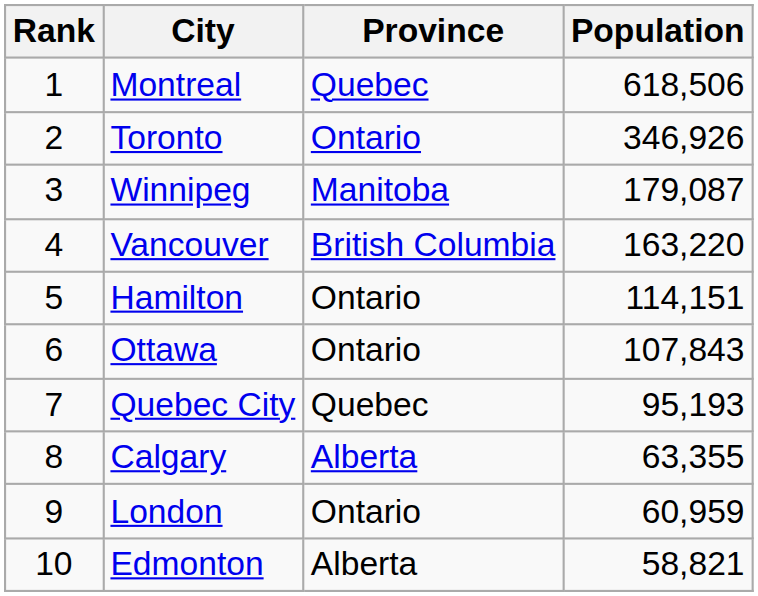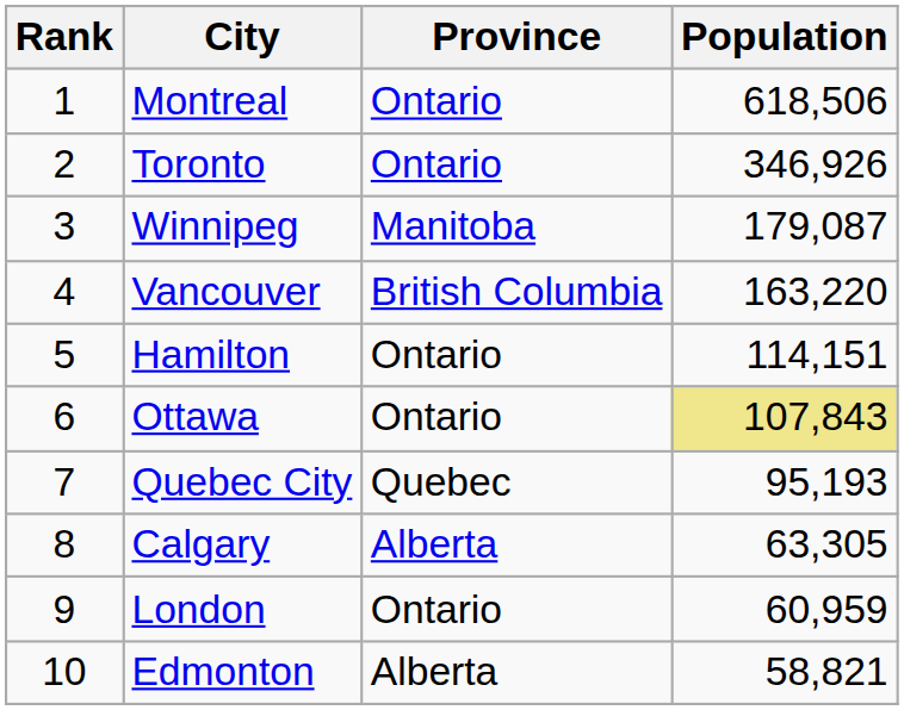 <table class="wikitable sortable">
 <tr>
 <th>Rank</th>
 <th>City</th>
 <th>Province</th>
 <th>Population</th>
 </tr>
 <tr>
 <td align=center>1</td>
 <td><a href='#'>Montreal</a></td>
-<td><a href='#'>Quebec</a></td>
+<td><a href='#'>Ontario</a></td>
 <td align=right>618,506</td>
 </tr>
 <tr>
 <td align=center>2</td>
 <td><a href='#'>Toronto</a></td>
 <td><a href='#'>Ontario</a></td>
 <td align=right>346,926</td>
 </tr>
 <tr>
 <td align=center>3</td>
 <td><a href='#'>Winnipeg</a></td>
 <td><a href='#'>Manitoba</a></td>
 <td align=right>179,087</td>
 </tr>
 <tr>
 <td align=center>4</td>
 <td><a href='#'>Vancouver</a></td>
 <td><a href='#'>British Columbia</a></td>
 <td align=right>163,220</td>
 </tr>
 <tr>
 <td align=center>5</td>
 <td><a href='#'>Hamilton</a></td>
 <td>Ontario</td>
 <td align=right>114,151</td>
 </tr>
 <tr>
 <td align=center>6</td>
 <td><a href='#'>Ottawa</a></td>
 <td>Ontario</td>
-<td align=right>107,843</td>
+<td align=right style="background: khaki;">107,843</td>
 </tr>
 <tr>
 <td align=center>7</td>
 <td><a href='#'>Quebec City</a></td>
 <td>Quebec</td>
 <td align=right>95,193</td>
 </tr>
 <tr>
 <td align=center>8</td>
 <td><a href='#'>Calgary</a></td>
 <td><a href='#'>Alberta</a></td>
-<td align=right>63,355</td>
+<td align=right>63,305</td>
 </tr>
 <tr>
 <td align=center>9</td>
 <td><a href='#'>London</a></td>
 <td>Ontario</td>
 <td align=right>60,959</td>
 </tr>
 <tr>
 <td align=center>10</td>
 <td><a href='#'>Edmonton</a></td>
 <td>Alberta</td>
 <td align=right>58,821</td>
 </tr>
 </table>
